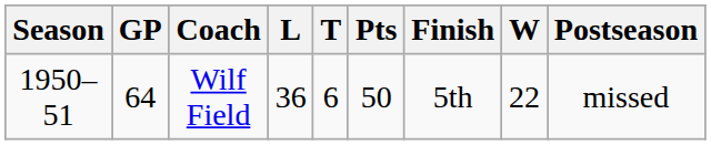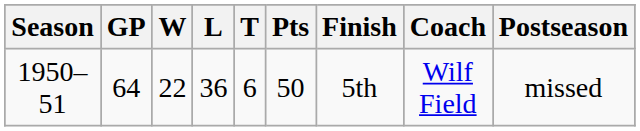 <table class="wikitable" width=50%>
 <tr>
 <th>Season</th>
 <th>GP</th>
-<th>Coach</th>
+<th>W</th>
 <th>L</th>
 <th>T</th>
 <th>Pts</th>
 <th>Finish</th>
-<th>W</th>
+<th>Coach</th>
 <th>Postseason</th>
 </tr>
 <tr align=center>
 <td>1950–51</td>
 <td>64</td>
-<td><a href='#'>Wilf Field</a></td>
+<td>22</td>
 <td>36</td>
 <td>6</td>
 <td>50</td>
 <td>5th</td>
-<td>22</td>
+<td><a href='#'>Wilf Field</a></td>
 <td>missed</td>
 </tr>
 </table>
